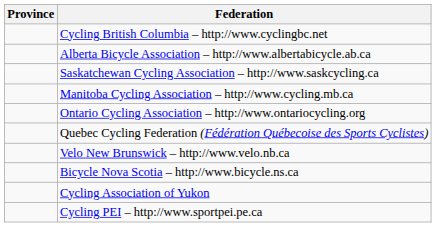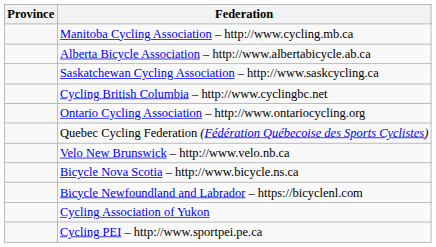 <table class="wikitable">
 <tr>
 <th>Province</th>
 <th>Federation</th>
 </tr>
 <tr>
 <td></td>
-<td><a href='#'>Cycling British Columbia</a> – http://www.cyclingbc.net</td>
+<td><a href='#'>Manitoba Cycling Association</a> – http://www.cycling.mb.ca</td>
 </tr>
 <tr>
 <td></td>
 <td><a href='#'>Alberta Bicycle Association</a> – http://www.albertabicycle.ab.ca</td>
 </tr>
 <tr>
 <td></td>
 <td><a href='#'>Saskatchewan Cycling Association</a> – http://www.saskcycling.ca</td>
 </tr>
 <tr>
 <td></td>
-<td><a href='#'>Manitoba Cycling Association</a> – http://www.cycling.mb.ca</td>
+<td><a href='#'>Cycling British Columbia</a> – http://www.cyclingbc.net</td>
 </tr>
 <tr>
 <td></td>
 <td><a href='#'>Ontario Cycling Association</a> – http://www.ontariocycling.org</td>
 </tr>
 <tr>
 <td></td>
 <td>Quebec Cycling Federation <em>(<a href='#'>Fédération Québecoise des Sports Cyclistes</a>)</em></td>
 </tr>
 <tr>
 <td></td>
 <td><a href='#'>Velo New Brunswick</a> – http://www.velo.nb.ca</td>
 </tr>
 <tr>
 <td></td>
 <td><a href='#'>Bicycle Nova Scotia</a> – http://www.bicycle.ns.ca</td>
 </tr>
 <tr>
 <td></td>
+<td><a href='#'>Bicycle Newfoundland and Labrador</a> – https://bicyclenl.com</td>
+</tr>
+<tr>
+<td></td>
 <td><a href='#'>Cycling Association of Yukon</a></td>
 </tr>
 <tr>
 <td></td>
 <td><a href='#'>Cycling PEI</a> – http://www.sportpei.pe.ca</td>
 </tr>
 </table>
